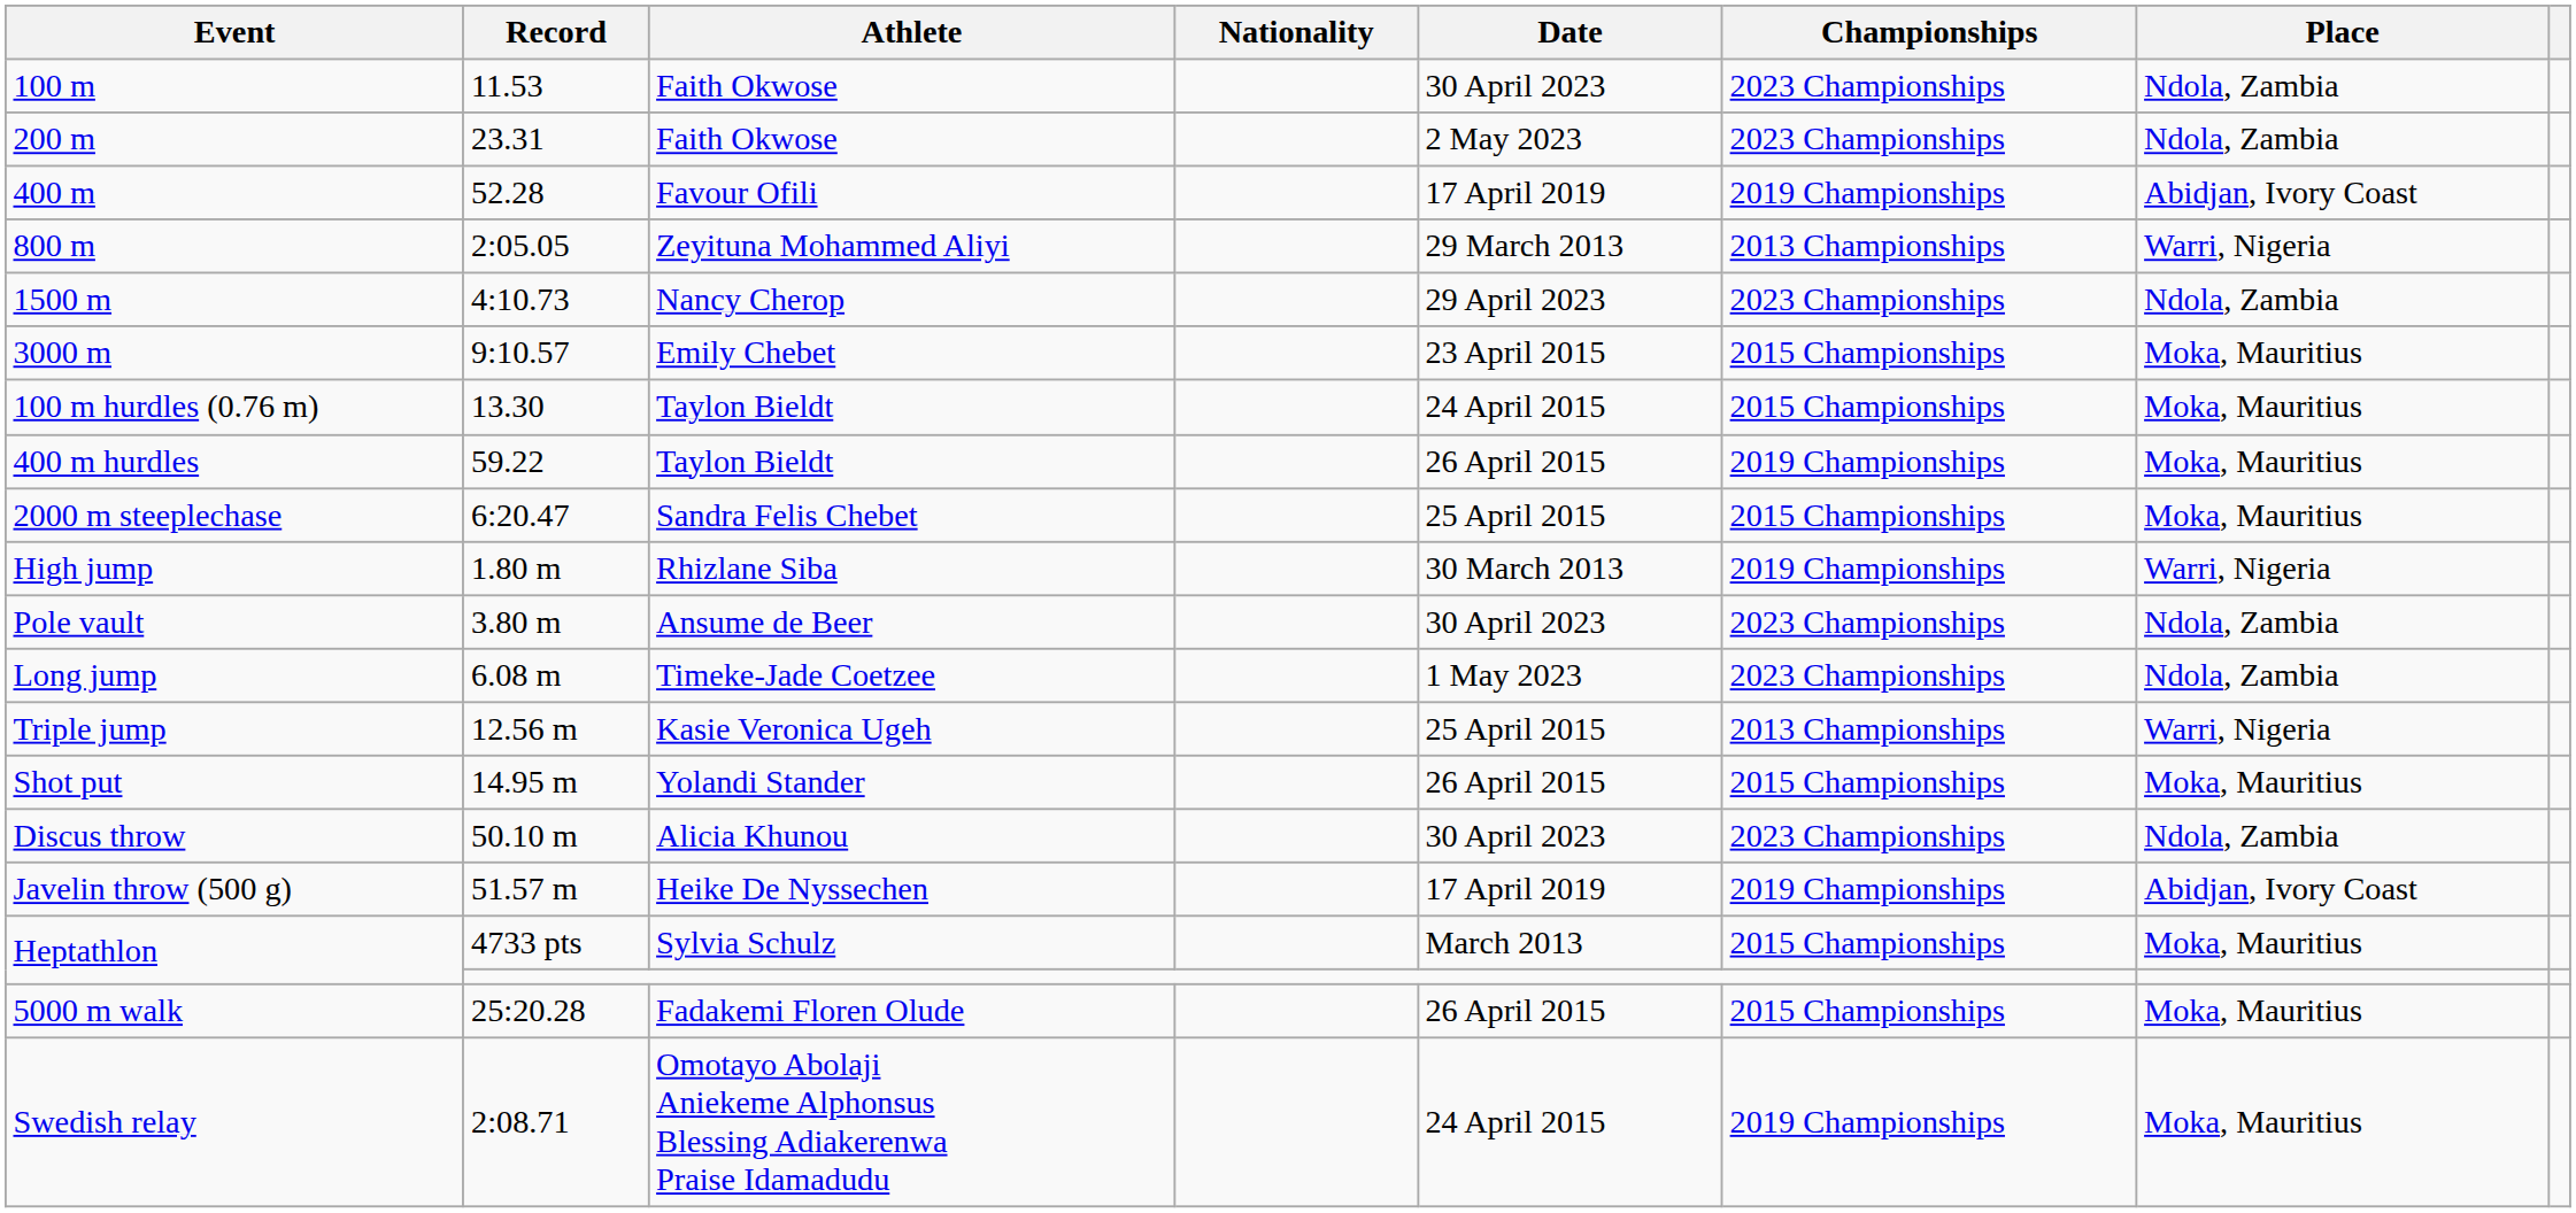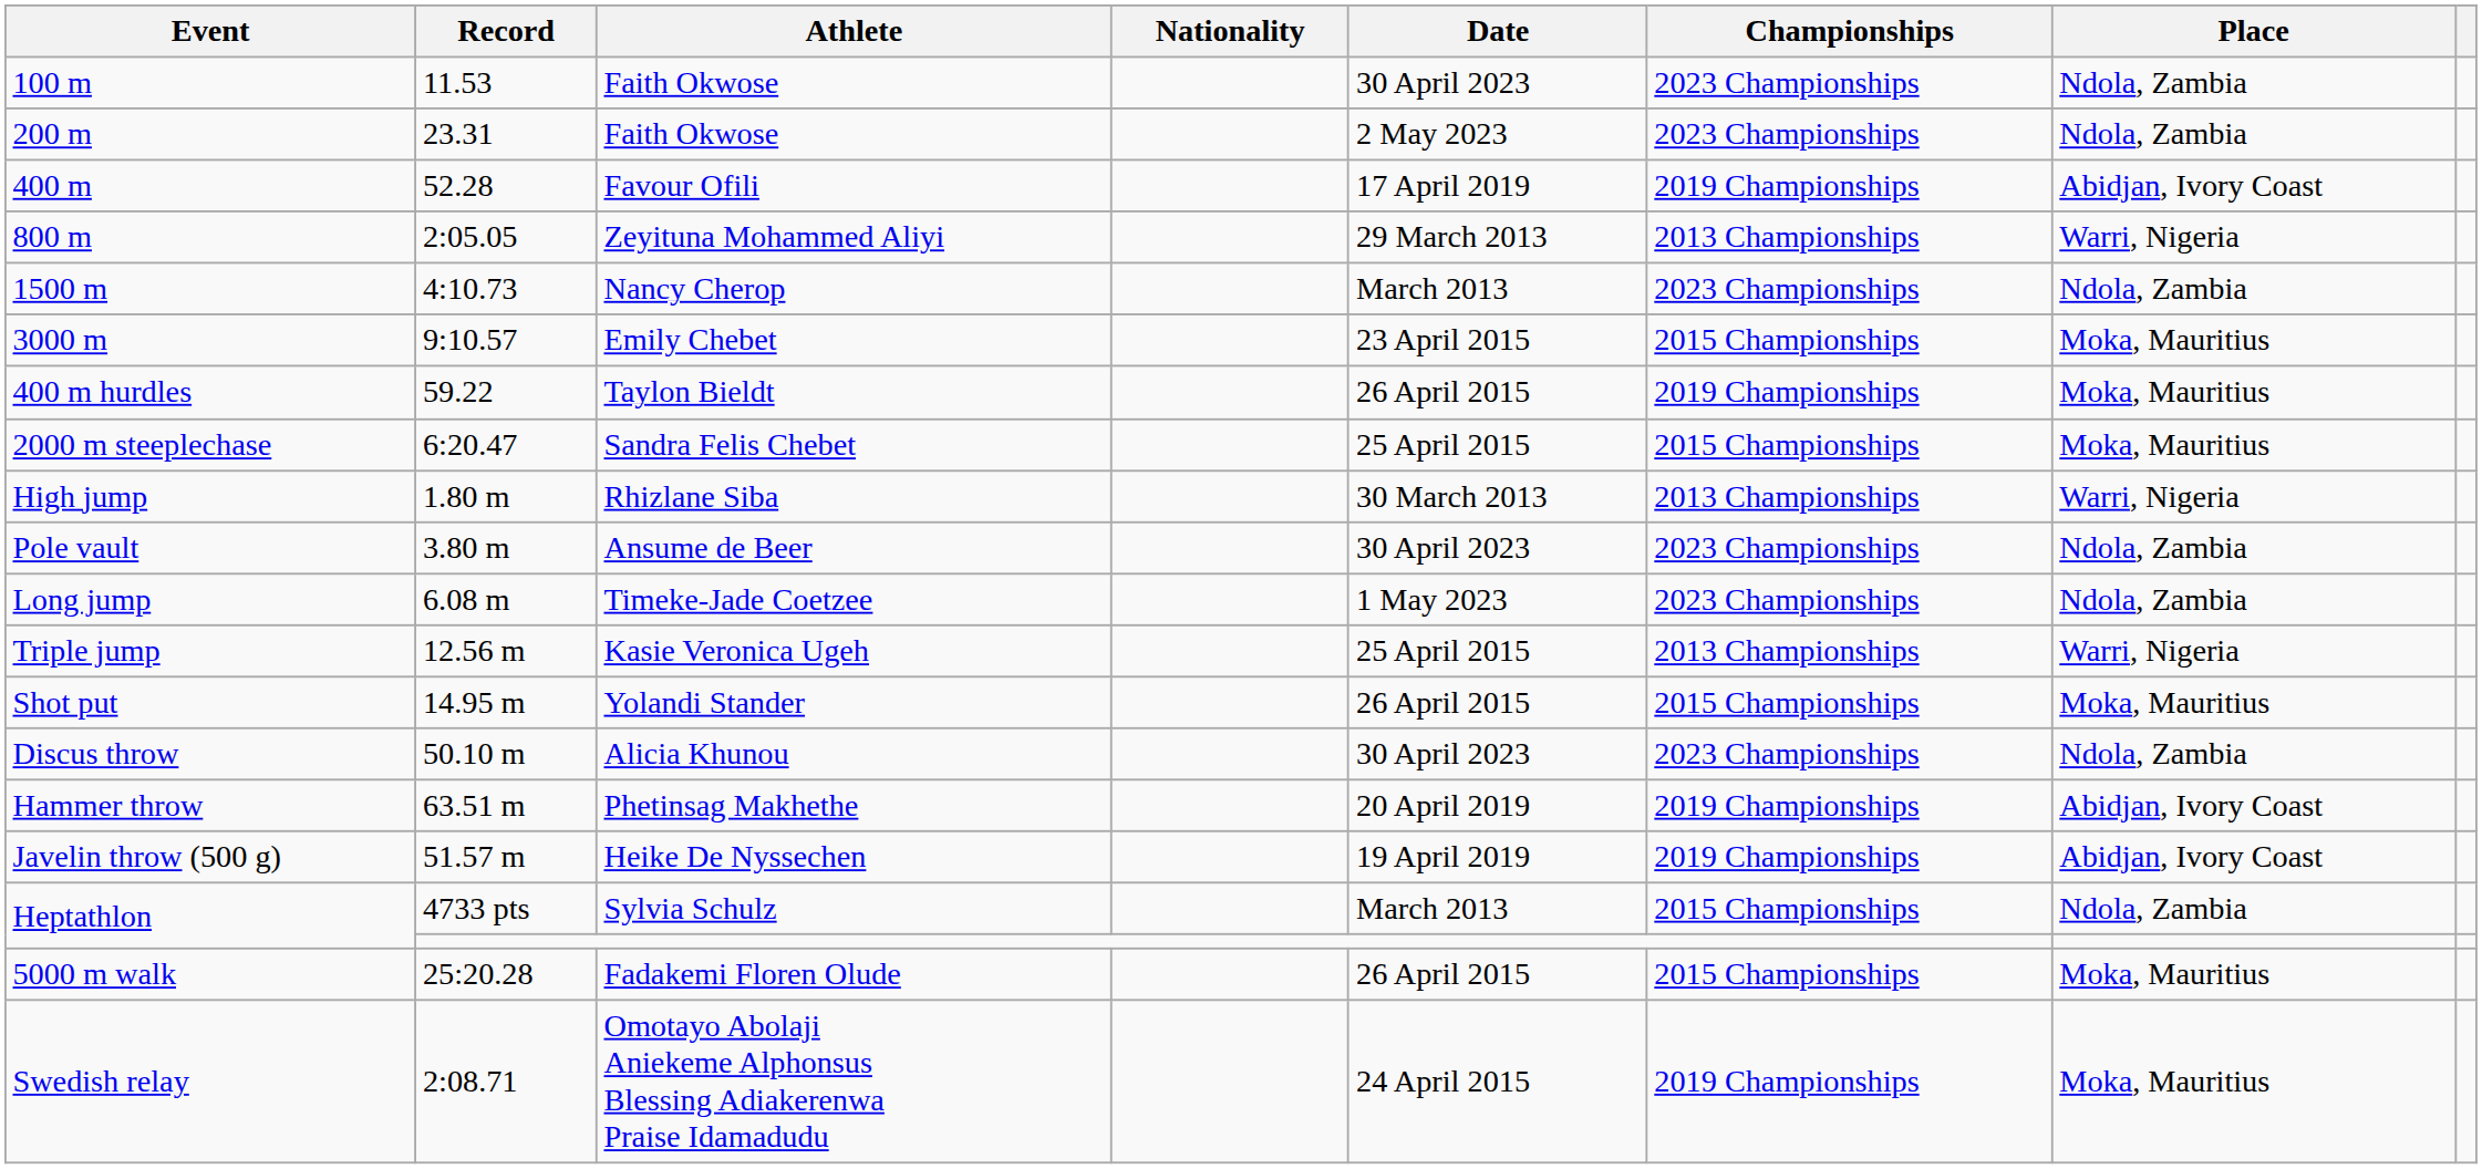 <table class="wikitable sortable" style="font-size:95%; width: 95%;">
 <tr>
 <th>Event</th>
 <th>Record</th>
 <th>Athlete</th>
 <th>Nationality</th>
 <th>Date</th>
 <th>Championships</th>
 <th>Place</th>
 <th></th>
 </tr>
 <tr>
 <td><a href='#'>100 m</a></td>
 <td>11.53  </td>
 <td><a href='#'>Faith Okwose</a></td>
 <td></td>
 <td>30 April 2023</td>
 <td><a href='#'>2023 Championships</a></td>
 <td><a href='#'>Ndola</a>, Zambia</td>
 <td></td>
 </tr>
 <tr>
 <td><a href='#'>200 m</a></td>
 <td>23.31  </td>
 <td><a href='#'>Faith Okwose</a></td>
 <td></td>
 <td>2 May 2023</td>
 <td><a href='#'>2023 Championships</a></td>
 <td><a href='#'>Ndola</a>, Zambia</td>
 <td></td>
 </tr>
 <tr>
 <td><a href='#'>400 m</a></td>
 <td>52.28</td>
 <td><a href='#'>Favour Ofili</a></td>
 <td></td>
 <td>17 April 2019</td>
 <td><a href='#'>2019 Championships</a></td>
 <td><a href='#'>Abidjan</a>, Ivory Coast</td>
 <td></td>
 </tr>
 <tr>
 <td><a href='#'>800 m</a></td>
 <td>2:05.05</td>
 <td><a href='#'>Zeyituna Mohammed Aliyi</a></td>
 <td></td>
 <td>29 March 2013</td>
 <td><a href='#'>2013 Championships</a></td>
 <td><a href='#'>Warri</a>, Nigeria</td>
 <td></td>
 </tr>
 <tr>
 <td><a href='#'>1500 m</a></td>
 <td>4:10.73 </td>
 <td><a href='#'>Nancy Cherop</a></td>
 <td></td>
-<td>29 April 2023</td>
+<td>March 2013</td>
 <td><a href='#'>2023 Championships</a></td>
 <td><a href='#'>Ndola</a>, Zambia</td>
 <td></td>
 </tr>
 <tr>
 <td><a href='#'>3000 m</a></td>
 <td>9:10.57</td>
 <td><a href='#'>Emily Chebet</a></td>
 <td></td>
 <td>23 April 2015</td>
-<td><a href='#'>2015 Championships</a></td>
-<td><a href='#'>Moka</a>, Mauritius</td>
-<td></td>
-</tr>
-<tr>
-<td><a href='#'>100 m hurdles</a> (0.76 m)</td>
-<td>13.30 </td>
-<td><a href='#'>Taylon Bieldt</a></td>
-<td></td>
-<td>24 April 2015</td>
 <td><a href='#'>2015 Championships</a></td>
 <td><a href='#'>Moka</a>, Mauritius</td>
 <td></td>
 </tr>
 <tr>
 <td><a href='#'>400 m hurdles</a></td>
 <td>59.22</td>
 <td><a href='#'>Taylon Bieldt</a></td>
 <td></td>
 <td>26 April 2015</td>
 <td><a href='#'>2019 Championships</a></td>
 <td><a href='#'>Moka</a>, Mauritius</td>
 <td></td>
 </tr>
 <tr>
 <td><a href='#'>2000 m steeplechase</a></td>
 <td>6:20.47</td>
 <td><a href='#'>Sandra Felis Chebet</a></td>
 <td></td>
 <td>25 April 2015</td>
 <td><a href='#'>2015 Championships</a></td>
 <td><a href='#'>Moka</a>, Mauritius</td>
 <td></td>
 </tr>
 <tr>
 <td><a href='#'>High jump</a></td>
 <td>1.80 m</td>
 <td><a href='#'>Rhizlane Siba</a></td>
 <td></td>
 <td>30 March 2013</td>
-<td><a href='#'>2019 Championships</a></td>
+<td><a href='#'>2013 Championships</a></td>
 <td><a href='#'>Warri</a>, Nigeria</td>
 <td></td>
 </tr>
 <tr>
 <td><a href='#'>Pole vault</a></td>
 <td>3.80 m </td>
 <td><a href='#'>Ansume de Beer</a></td>
 <td></td>
 <td>30 April 2023</td>
 <td><a href='#'>2023 Championships</a></td>
 <td><a href='#'>Ndola</a>, Zambia</td>
 <td></td>
 </tr>
 <tr>
 <td><a href='#'>Long jump</a></td>
 <td>6.08 m  </td>
 <td><a href='#'>Timeke-Jade Coetzee</a></td>
 <td></td>
 <td>1 May 2023</td>
 <td><a href='#'>2023 Championships</a></td>
 <td><a href='#'>Ndola</a>, Zambia</td>
 <td></td>
 </tr>
 <tr>
 <td><a href='#'>Triple jump</a></td>
 <td>12.56 m</td>
 <td><a href='#'>Kasie Veronica Ugeh</a></td>
 <td></td>
 <td>25 April 2015</td>
 <td><a href='#'>2013 Championships</a></td>
 <td><a href='#'>Warri</a>, Nigeria</td>
 <td></td>
 </tr>
 <tr>
 <td><a href='#'>Shot put</a></td>
 <td>14.95 m</td>
 <td><a href='#'>Yolandi Stander</a></td>
 <td></td>
 <td>26 April 2015</td>
 <td><a href='#'>2015 Championships</a></td>
 <td><a href='#'>Moka</a>, Mauritius</td>
 <td></td>
 </tr>
 <tr>
 <td><a href='#'>Discus throw</a></td>
 <td>50.10 m </td>
 <td><a href='#'>Alicia Khunou</a></td>
 <td></td>
 <td>30 April 2023</td>
 <td><a href='#'>2023 Championships</a></td>
 <td><a href='#'>Ndola</a>, Zambia</td>
 <td></td>
 </tr>
 <tr>
+<td><a href='#'>Hammer throw</a></td>
+<td>63.51 m</td>
+<td><a href='#'>Phetinsag Makhethe</a></td>
+<td></td>
+<td>20 April 2019</td>
+<td><a href='#'>2019 Championships</a></td>
+<td><a href='#'>Abidjan</a>, Ivory Coast</td>
+<td></td>
+</tr>
+<tr>
 <td><a href='#'>Javelin throw</a> (500 g)</td>
 <td>51.57 m</td>
 <td><a href='#'>Heike De Nyssechen</a></td>
 <td></td>
-<td>17 April 2019</td>
+<td>19 April 2019</td>
 <td><a href='#'>2019 Championships</a></td>
 <td><a href='#'>Abidjan</a>, Ivory Coast</td>
 <td></td>
 </tr>
 <tr>
 <td rowspan=2><a href='#'>Heptathlon</a></td>
 <td>4733 pts</td>
 <td><a href='#'>Sylvia Schulz</a></td>
 <td></td>
 <td>March 2013</td>
 <td><a href='#'>2015 Championships</a></td>
-<td><a href='#'>Moka</a>, Mauritius</td>
+<td><a href='#'>Ndola</a>, Zambia</td>
 <td></td>
 </tr>
 <tr>
 <td colspan=5></td>
 <td></td>
 </tr>
 <tr>
 <td><a href='#'>5000 m walk</a></td>
 <td>25:20.28</td>
 <td><a href='#'>Fadakemi Floren Olude</a></td>
 <td></td>
 <td>26 April 2015</td>
 <td><a href='#'>2015 Championships</a></td>
 <td><a href='#'>Moka</a>, Mauritius</td>
 <td></td>
 </tr>
 <tr>
 <td><a href='#'>Swedish relay</a></td>
 <td>2:08.71</td>
 <td><a href='#'>Omotayo Abolaji</a><br><a href='#'>Aniekeme Alphonsus</a><br><a href='#'>Blessing Adiakerenwa</a><br><a href='#'>Praise Idamadudu</a></td>
 <td></td>
 <td>24 April 2015</td>
 <td><a href='#'>2019 Championships</a></td>
 <td><a href='#'>Moka</a>, Mauritius</td>
 <td></td>
 </tr>
 </table>
